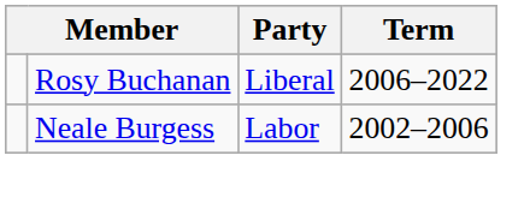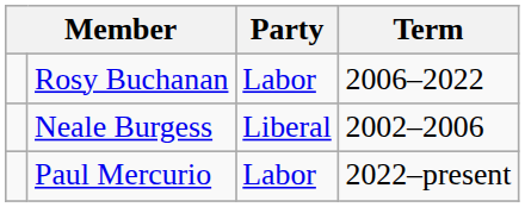 <table class="wikitable">
 <tr>
 <th colspan="2">Member</th>
 <th>Party</th>
 <th>Term</th>
 </tr>
 <tr>
 <td> </td>
 <td><a href='#'>Rosy Buchanan</a></td>
-<td><a href='#'>Liberal</a></td>
+<td><a href='#'>Labor</a></td>
 <td>2006–2022</td>
 </tr>
 <tr>
 <td> </td>
 <td><a href='#'>Neale Burgess</a></td>
-<td><a href='#'>Labor</a></td>
+<td><a href='#'>Liberal</a></td>
 <td>2002–2006</td>
 </tr>
+<tr>
+<td> </td>
+<td><a href='#'>Paul Mercurio</a></td>
+<td><a href='#'>Labor</a></td>
+<td>2022–present</td>
+</tr>
 </table>
